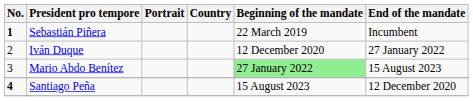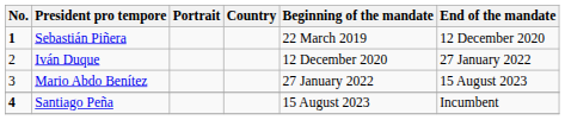 <table class="wikitable">
 <tr style="background:#efefef;">
 <th>No.</th>
 <th>President pro tempore</th>
 <th>Portrait</th>
 <th>Country</th>
 <th>Beginning of the mandate</th>
 <th>End of the mandate</th>
 </tr>
 <tr>
 <td><strong>1</strong></td>
 <td><a href='#'>Sebastián Piñera</a></td>
 <td></td>
 <td></td>
 <td>22 March 2019</td>
-<td>Incumbent</td>
+<td>12 December 2020</td>
 </tr>
 <tr>
 <td>2</td>
 <td><a href='#'>Iván Duque</a></td>
 <td></td>
 <td></td>
 <td>12 December 2020</td>
 <td>27 January 2022</td>
 </tr>
 <tr>
 <td>3</td>
 <td><a href='#'>Mario Abdo Benítez</a></td>
 <td></td>
 <td></td>
-<td style="background: lightgreen;">27 January 2022</td>
+<td>27 January 2022</td>
 <td>15 August 2023</td>
 </tr>
 <tr>
 </tr>
 <tr>
 <td><strong>4</strong></td>
 <td><a href='#'>Santiago Peña</a></td>
 <td></td>
 <td></td>
 <td>15 August 2023</td>
-<td>12 December 2020</td>
+<td>Incumbent</td>
 </tr>
 <tr>
 </tr>
 </table>
